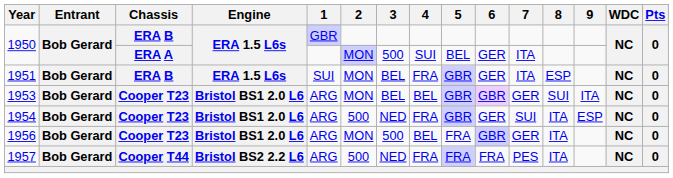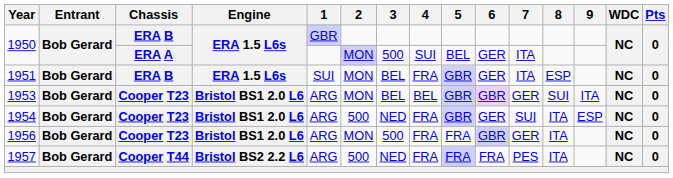 <table class="wikitable" style="text-align:center; font-size:90%">
 <tr>
 <th>Year</th>
 <th>Entrant</th>
 <th>Chassis</th>
 <th>Engine</th>
 <th>1</th>
 <th>2</th>
 <th>3</th>
 <th>4</th>
 <th>5</th>
 <th>6</th>
 <th>7</th>
 <th>8</th>
 <th>9</th>
 <th>WDC</th>
 <th><a href='#'>Pts</a></th>
 </tr>
 <tr>
 <td rowspan=2><a href='#'>1950</a></td>
 <th rowspan=2>Bob Gerard</th>
 <th><a href='#'>ERA</a> <a href='#'>B</a></th>
 <th rowspan=2><a href='#'>ERA</a> 1.5 <a href='#'>L6</a><a href='#'>s</a></th>
 <td style="background:#CFCFFF;"><a href='#'>GBR</a><br></td>
 <td></td>
 <td></td>
 <td></td>
 <td></td>
 <td></td>
 <td></td>
 <td></td>
 <td></td>
 <th rowspan=2>NC</th>
 <th rowspan=2>0</th>
 </tr>
 <tr>
 <th><a href='#'>ERA</a> <a href='#'>A</a></th>
 <td></td>
 <td style="background:#CFCFFF;"><a href='#'>MON</a><br></td>
 <td><a href='#'>500</a></td>
 <td><a href='#'>SUI</a></td>
 <td><a href='#'>BEL</a></td>
 <td><a href='#'>GER</a></td>
 <td><a href='#'>ITA</a></td>
 <td></td>
 <td></td>
 </tr>
 <tr>
 <td><a href='#'>1951</a></td>
 <th>Bob Gerard</th>
 <th><a href='#'>ERA</a> <a href='#'>B</a></th>
 <th><a href='#'>ERA</a> 1.5 <a href='#'>L6</a><a href='#'>s</a></th>
 <td><a href='#'>SUI</a></td>
 <td><a href='#'>MON</a></td>
 <td><a href='#'>BEL</a></td>
 <td><a href='#'>FRA</a></td>
 <td style="background:#CFCFFF;"><a href='#'>GBR</a><br></td>
 <td><a href='#'>GER</a></td>
 <td><a href='#'>ITA</a></td>
 <td><a href='#'>ESP</a></td>
 <td></td>
 <th>NC</th>
 <th>0</th>
 </tr>
 <tr>
 <td><a href='#'>1953</a></td>
 <th>Bob Gerard</th>
 <th><a href='#'>Cooper</a> <a href='#'>T23</a></th>
 <th><a href='#'>Bristol</a> BS1 2.0 <a href='#'>L6</a></th>
 <td><a href='#'>ARG</a></td>
 <td><a href='#'>MON</a></td>
 <td><a href='#'>BEL</a></td>
 <td><a href='#'>BEL</a></td>
 <td style="background:#CFCFFF;"><a href='#'>GBR</a><br></td>
 <td style="background:#EFCFFF;"><a href='#'>GBR</a><br></td>
 <td><a href='#'>GER</a></td>
 <td><a href='#'>SUI</a></td>
 <td><a href='#'>ITA</a></td>
 <th>NC</th>
 <th>0</th>
 </tr>
 <tr>
 <td><a href='#'>1954</a></td>
 <th>Bob Gerard</th>
 <th><a href='#'>Cooper</a> <a href='#'>T23</a></th>
 <th><a href='#'>Bristol</a> BS1 2.0 <a href='#'>L6</a></th>
 <td><a href='#'>ARG</a></td>
 <td><a href='#'>500</a></td>
 <td><a href='#'>NED</a></td>
 <td><a href='#'>FRA</a></td>
 <td style="background:#CFCFFF;"><a href='#'>GBR</a><br></td>
 <td><a href='#'>GER</a></td>
 <td><a href='#'>SUI</a></td>
 <td><a href='#'>ITA</a></td>
 <td><a href='#'>ESP</a></td>
 <th>NC</th>
 <th>0</th>
 </tr>
 <tr>
 <td><a href='#'>1956</a></td>
 <th>Bob Gerard</th>
 <th><a href='#'>Cooper</a> <a href='#'>T23</a></th>
 <th><a href='#'>Bristol</a> BS1 2.0 <a href='#'>L6</a></th>
 <td><a href='#'>ARG</a></td>
 <td><a href='#'>MON</a></td>
 <td><a href='#'>500</a></td>
-<td><a href='#'>BEL</a></td>
+<td><a href='#'>FRA</a></td>
 <td><a href='#'>FRA</a></td>
 <td style="background:#CFCFFF;"><a href='#'>GBR</a><br></td>
 <td><a href='#'>GER</a></td>
 <td><a href='#'>ITA</a></td>
 <td></td>
 <th>NC</th>
 <th>0</th>
 </tr>
 <tr>
 <td><a href='#'>1957</a></td>
 <th>Bob Gerard</th>
 <th><a href='#'>Cooper</a> <a href='#'>T44</a></th>
 <th><a href='#'>Bristol</a> BS2 2.2 <a href='#'>L6</a></th>
 <td><a href='#'>ARG</a></td>
 <td><a href='#'>500</a></td>
 <td><a href='#'>NED</a></td>
 <td><a href='#'>FRA</a></td>
 <td style="background:#CFCFFF;"><a href='#'>FRA</a><br></td>
 <td><a href='#'>FRA</a></td>
 <td><a href='#'>PES</a></td>
 <td><a href='#'>ITA</a></td>
 <td></td>
 <th>NC</th>
 <th>0</th>
 </tr>
 <tr>
 <th colspan="15"></th>
 </tr>
 </table>
